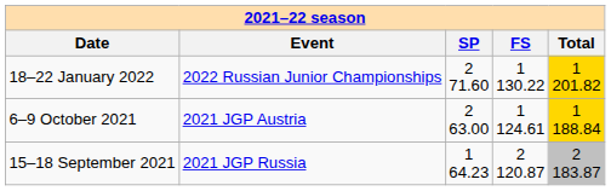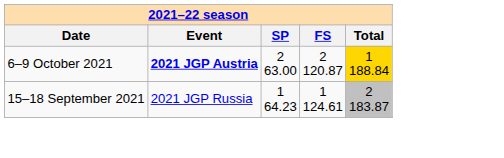 <table class="wikitable">
 <tr>
 <td style="background-color: #ffdead; " colspan=5 align=center><a href='#'><strong>2021–22 season</strong></a></td>
 </tr>
 <tr>
 <th>Date</th>
 <th>Event</th>
 <th><a href='#'>SP</a></th>
 <th><a href='#'>FS</a></th>
 <th>Total</th>
 </tr>
 <tr>
-<td>18–22 January 2022</td>
-<td><a href='#'>2022 Russian Junior Championships</a></td>
-<td align=center>2 <br> 71.60</td>
-<td align=center>1 <br> 130.22</td>
-<td align=center bgcolor=gold>1 <br> 201.82</td>
-</tr>
-<tr>
 <td>6–9 October 2021</td>
-<td><a href='#'>2021 JGP Austria</a></td>
+<td><strong><a href='#'>2021 JGP Austria</a></strong></td>
 <td align=center>2 <br> 63.00</td>
-<td align=center>1 <br> 124.61</td>
+<td align=center>2 <br> 120.87</td>
 <td align=center bgcolor=gold>1 <br> 188.84</td>
 </tr>
 <tr>
 <td>15–18 September 2021</td>
 <td><a href='#'>2021 JGP Russia</a></td>
 <td align=center>1 <br> 64.23</td>
-<td align=center>2 <br> 120.87</td>
+<td align=center>1 <br> 124.61</td>
 <td align=center bgcolor=silver>2 <br> 183.87</td>
 </tr>
 </table>
